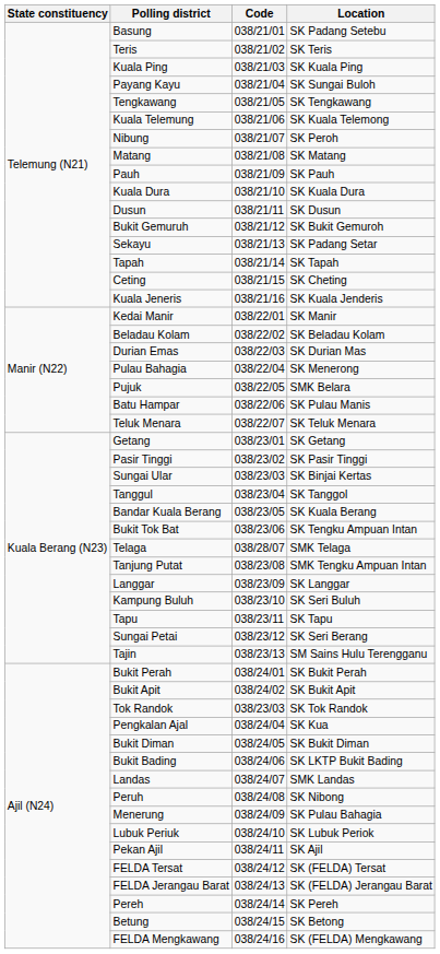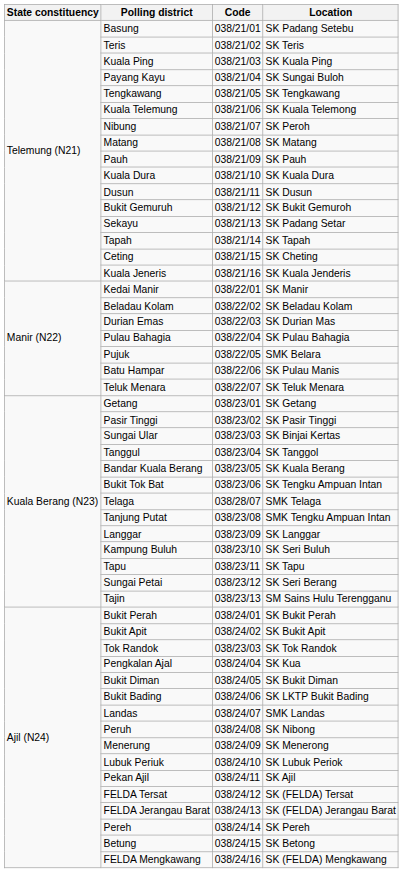 <table class="wikitable sortable mw-collapsible" style="white-space:nowrap;font-size:85%">
 <tr>
 <th>State constituency</th>
 <th>Polling district</th>
 <th>Code</th>
 <th>Location</th>
 </tr>
 <tr>
 <td rowspan="16">Telemung (N21)</td>
 <td>Basung</td>
 <td>038/21/01</td>
 <td>SK Padang Setebu</td>
 </tr>
 <tr>
 <td>Teris</td>
 <td>038/21/02</td>
 <td>SK Teris</td>
 </tr>
 <tr>
 <td>Kuala Ping</td>
 <td>038/21/03</td>
 <td>SK Kuala Ping</td>
 </tr>
 <tr>
 <td>Payang Kayu</td>
 <td>038/21/04</td>
 <td>SK Sungai Buloh</td>
 </tr>
 <tr>
 <td>Tengkawang</td>
 <td>038/21/05</td>
 <td>SK Tengkawang</td>
 </tr>
 <tr>
 <td>Kuala Telemung</td>
 <td>038/21/06</td>
 <td>SK Kuala Telemong</td>
 </tr>
 <tr>
 <td>Nibung</td>
 <td>038/21/07</td>
 <td>SK Peroh</td>
 </tr>
 <tr>
 <td>Matang</td>
 <td>038/21/08</td>
 <td>SK Matang</td>
 </tr>
 <tr>
 <td>Pauh</td>
 <td>038/21/09</td>
 <td>SK Pauh</td>
 </tr>
 <tr>
 <td>Kuala Dura</td>
 <td>038/21/10</td>
 <td>SK Kuala Dura</td>
 </tr>
 <tr>
 <td>Dusun</td>
 <td>038/21/11</td>
 <td>SK Dusun</td>
 </tr>
 <tr>
 <td>Bukit Gemuruh</td>
 <td>038/21/12</td>
 <td>SK Bukit Gemuroh</td>
 </tr>
 <tr>
 <td>Sekayu</td>
 <td>038/21/13</td>
 <td>SK Padang Setar</td>
 </tr>
 <tr>
 <td>Tapah</td>
 <td>038/21/14</td>
 <td>SK Tapah</td>
 </tr>
 <tr>
 <td>Ceting</td>
 <td>038/21/15</td>
 <td>SK Cheting</td>
 </tr>
 <tr>
 <td>Kuala Jeneris</td>
 <td>038/21/16</td>
 <td>SK Kuala Jenderis</td>
 </tr>
 <tr>
 <td rowspan="7">Manir (N22)</td>
 <td>Kedai Manir</td>
 <td>038/22/01</td>
 <td>SK Manir</td>
 </tr>
 <tr>
 <td>Beladau Kolam</td>
 <td>038/22/02</td>
 <td>SK Beladau Kolam</td>
 </tr>
 <tr>
 <td>Durian Emas</td>
 <td>038/22/03</td>
 <td>SK Durian Mas</td>
 </tr>
 <tr>
 <td>Pulau Bahagia</td>
 <td>038/22/04</td>
-<td>SK Menerong</td>
+<td>SK Pulau Bahagia</td>
 </tr>
 <tr>
 <td>Pujuk</td>
 <td>038/22/05</td>
 <td>SMK Belara</td>
 </tr>
 <tr>
 <td>Batu Hampar</td>
 <td>038/22/06</td>
 <td>SK Pulau Manis</td>
 </tr>
 <tr>
 <td>Teluk Menara</td>
 <td>038/22/07</td>
 <td>SK Teluk Menara</td>
 </tr>
 <tr>
 <td rowspan="13">Kuala Berang (N23)</td>
 <td>Getang</td>
 <td>038/23/01</td>
 <td>SK Getang</td>
 </tr>
 <tr>
 <td>Pasir Tinggi</td>
 <td>038/23/02</td>
 <td>SK Pasir Tinggi</td>
 </tr>
 <tr>
 <td>Sungai Ular</td>
 <td>038/23/03</td>
 <td>SK Binjai Kertas</td>
 </tr>
 <tr>
 <td>Tanggul</td>
 <td>038/23/04</td>
 <td>SK Tanggol</td>
 </tr>
 <tr>
 <td>Bandar Kuala Berang</td>
 <td>038/23/05</td>
 <td>SK Kuala Berang</td>
 </tr>
 <tr>
 <td>Bukit Tok Bat</td>
 <td>038/23/06</td>
 <td>SK Tengku Ampuan Intan</td>
 </tr>
 <tr>
 <td>Telaga</td>
 <td>038/28/07</td>
 <td>SMK Telaga</td>
 </tr>
 <tr>
 <td>Tanjung Putat</td>
 <td>038/23/08</td>
 <td>SMK Tengku Ampuan Intan</td>
 </tr>
 <tr>
 <td>Langgar</td>
 <td>038/23/09</td>
 <td>SK Langgar</td>
 </tr>
 <tr>
 <td>Kampung Buluh</td>
 <td>038/23/10</td>
 <td>SK Seri Buluh</td>
 </tr>
 <tr>
 <td>Tapu</td>
 <td>038/23/11</td>
 <td>SK Tapu</td>
 </tr>
 <tr>
 <td>Sungai Petai</td>
 <td>038/23/12</td>
 <td>SK Seri Berang</td>
 </tr>
 <tr>
 <td>Tajin</td>
 <td>038/23/13</td>
 <td>SM Sains Hulu Terengganu</td>
 </tr>
 <tr>
 <td rowspan="16">Ajil (N24)</td>
 <td>Bukit Perah</td>
 <td>038/24/01</td>
 <td>SK Bukit Perah</td>
 </tr>
 <tr>
 <td>Bukit Apit</td>
 <td>038/24/02</td>
 <td>SK Bukit Apit</td>
 </tr>
 <tr>
 <td>Tok Randok</td>
 <td>038/23/03</td>
 <td>SK Tok Randok</td>
 </tr>
 <tr>
 <td>Pengkalan Ajal</td>
 <td>038/24/04</td>
 <td>SK Kua</td>
 </tr>
 <tr>
 <td>Bukit Diman</td>
 <td>038/24/05</td>
 <td>SK Bukit Diman</td>
 </tr>
 <tr>
 <td>Bukit Bading</td>
 <td>038/24/06</td>
 <td>SK LKTP Bukit Bading</td>
 </tr>
 <tr>
 <td>Landas</td>
 <td>038/24/07</td>
 <td>SMK Landas</td>
 </tr>
 <tr>
 <td>Peruh</td>
 <td>038/24/08</td>
 <td>SK Nibong</td>
 </tr>
 <tr>
 <td>Menerung</td>
 <td>038/24/09</td>
-<td>SK Pulau Bahagia</td>
+<td>SK Menerong</td>
 </tr>
 <tr>
 <td>Lubuk Periuk</td>
 <td>038/24/10</td>
 <td>SK Lubuk Periok</td>
 </tr>
 <tr>
 <td>Pekan Ajil</td>
 <td>038/24/11</td>
 <td>SK Ajil</td>
 </tr>
 <tr>
 <td>FELDA Tersat</td>
 <td>038/24/12</td>
 <td>SK (FELDA) Tersat</td>
 </tr>
 <tr>
 <td>FELDA Jerangau Barat</td>
 <td>038/24/13</td>
 <td>SK (FELDA) Jerangau Barat</td>
 </tr>
 <tr>
 <td>Pereh</td>
 <td>038/24/14</td>
 <td>SK Pereh</td>
 </tr>
 <tr>
 <td>Betung</td>
 <td>038/24/15</td>
 <td>SK Betong</td>
 </tr>
 <tr>
 <td>FELDA Mengkawang</td>
 <td>038/24/16</td>
 <td>SK (FELDA) Mengkawang</td>
 </tr>
 </table>
